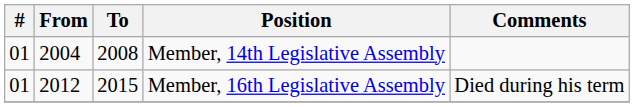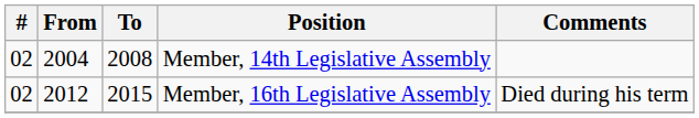 <table class="wikitable sortable">
 <tr>
 <th>#</th>
 <th>From</th>
 <th>To</th>
 <th>Position</th>
 <th>Comments</th>
 </tr>
 <tr>
-<td>01</td>
+<td>02</td>
 <td>2004</td>
 <td>2008</td>
 <td>Member, <a href='#'>14th Legislative Assembly</a></td>
 <td></td>
 </tr>
 <tr>
-<td>01</td>
+<td>02</td>
 <td>2012</td>
 <td>2015</td>
 <td>Member, <a href='#'>16th Legislative Assembly</a></td>
 <td>Died during his term</td>
 </tr>
 <tr>
 </tr>
 </table>
